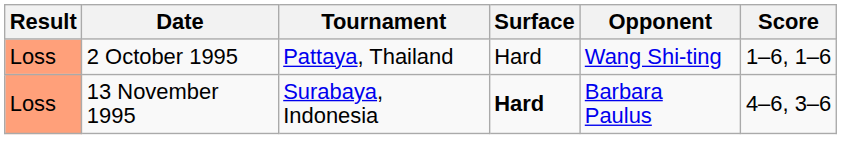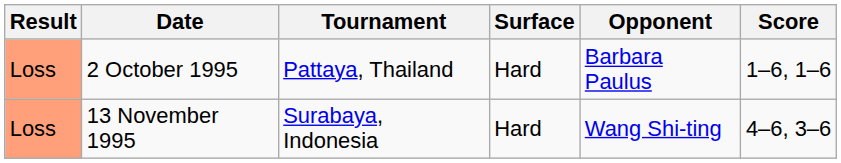 <table class="wikitable">
 <tr>
 <th>Result</th>
 <th>Date</th>
 <th>Tournament</th>
 <th>Surface</th>
 <th>Opponent</th>
 <th>Score</th>
 </tr>
 <tr>
 <td style="background:#FFA07A;">Loss</td>
 <td>2 October 1995</td>
 <td><a href='#'>Pattaya</a>, Thailand</td>
 <td>Hard</td>
-<td> <a href='#'>Wang Shi-ting</a></td>
+<td> <a href='#'>Barbara Paulus</a></td>
 <td>1–6, 1–6</td>
 </tr>
 <tr>
 <td style="background:#FFA07A;">Loss</td>
 <td>13 November 1995</td>
 <td><a href='#'>Surabaya</a>, Indonesia</td>
-<td><strong>Hard</strong></td>
-<td> <a href='#'>Barbara Paulus</a></td>
+<td>Hard</td>
+<td> <a href='#'>Wang Shi-ting</a></td>
 <td>4–6, 3–6</td>
 </tr>
 </table>
